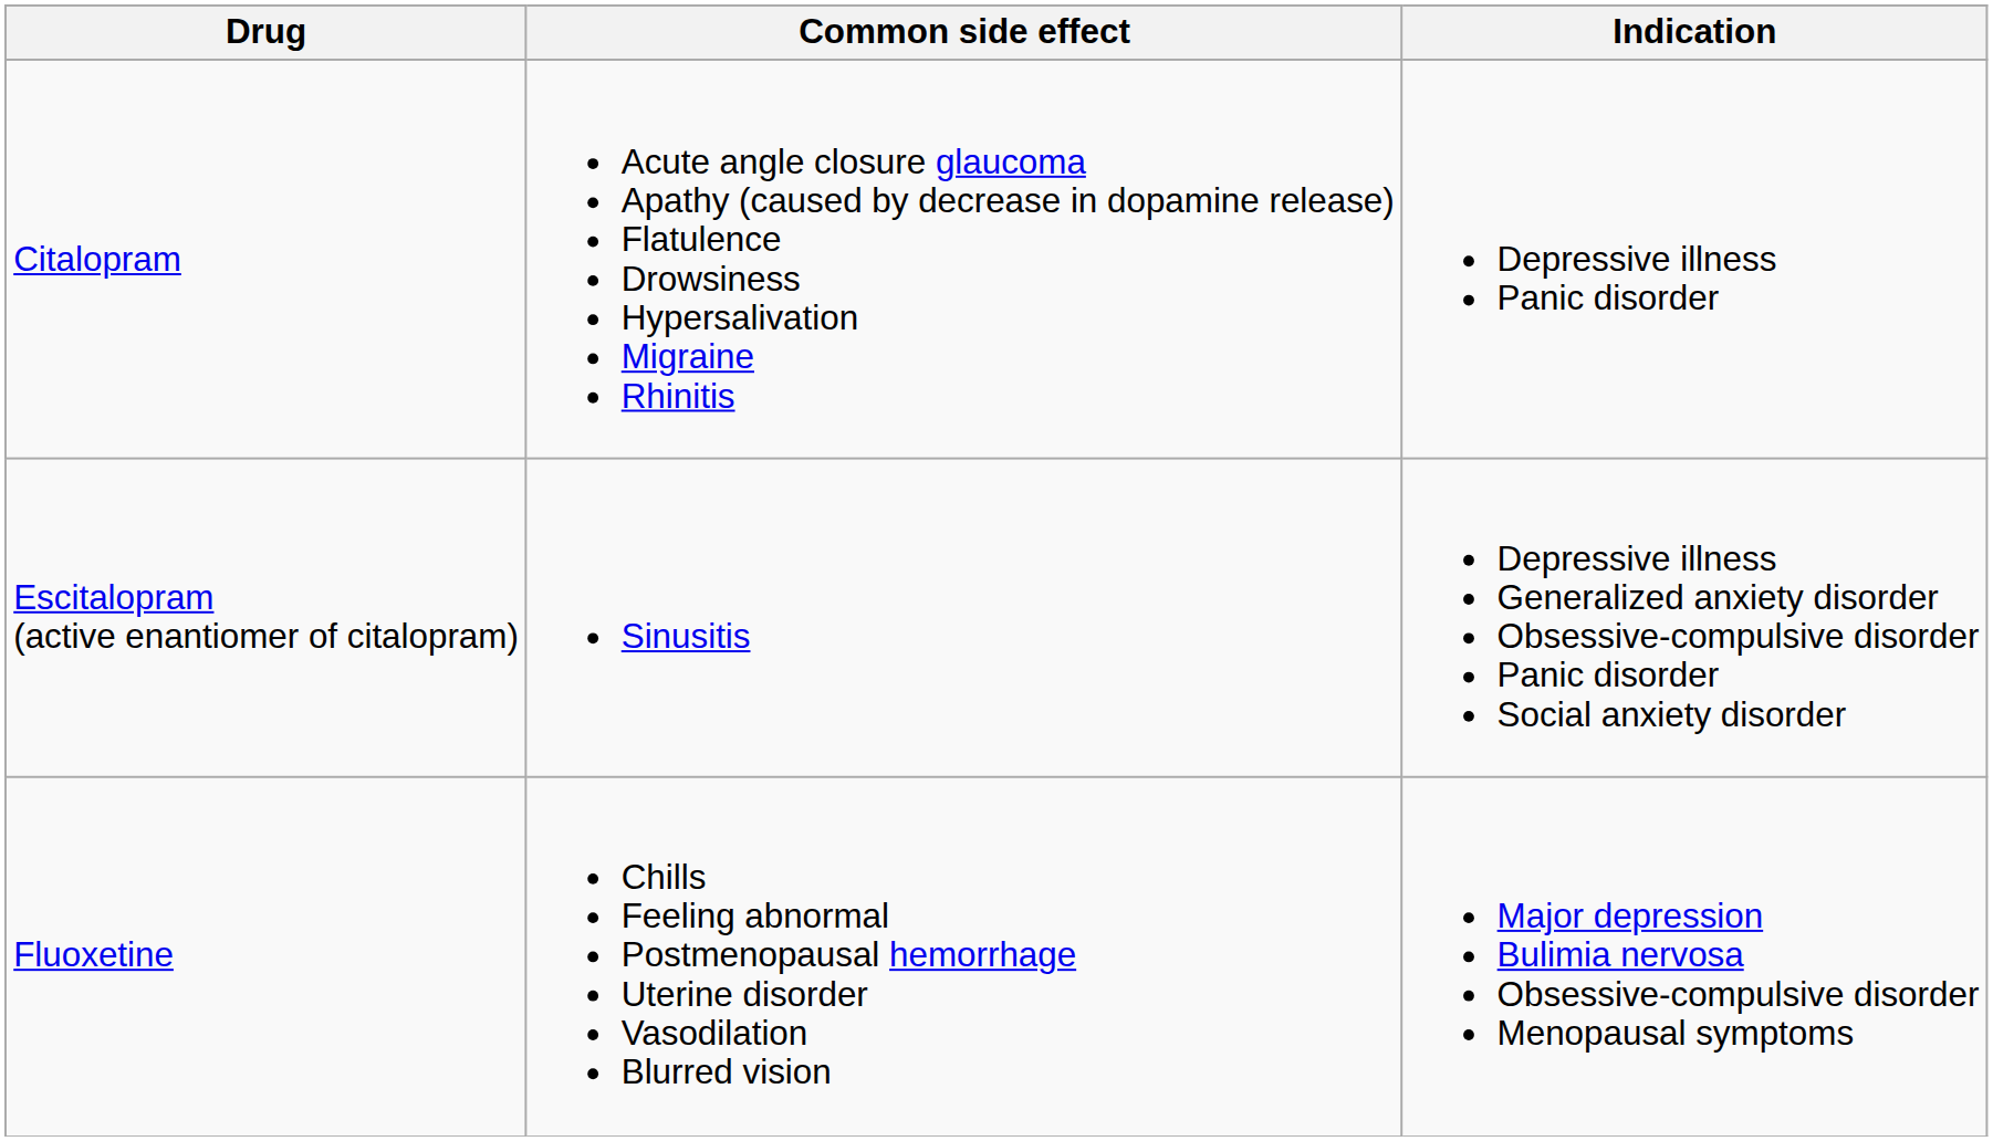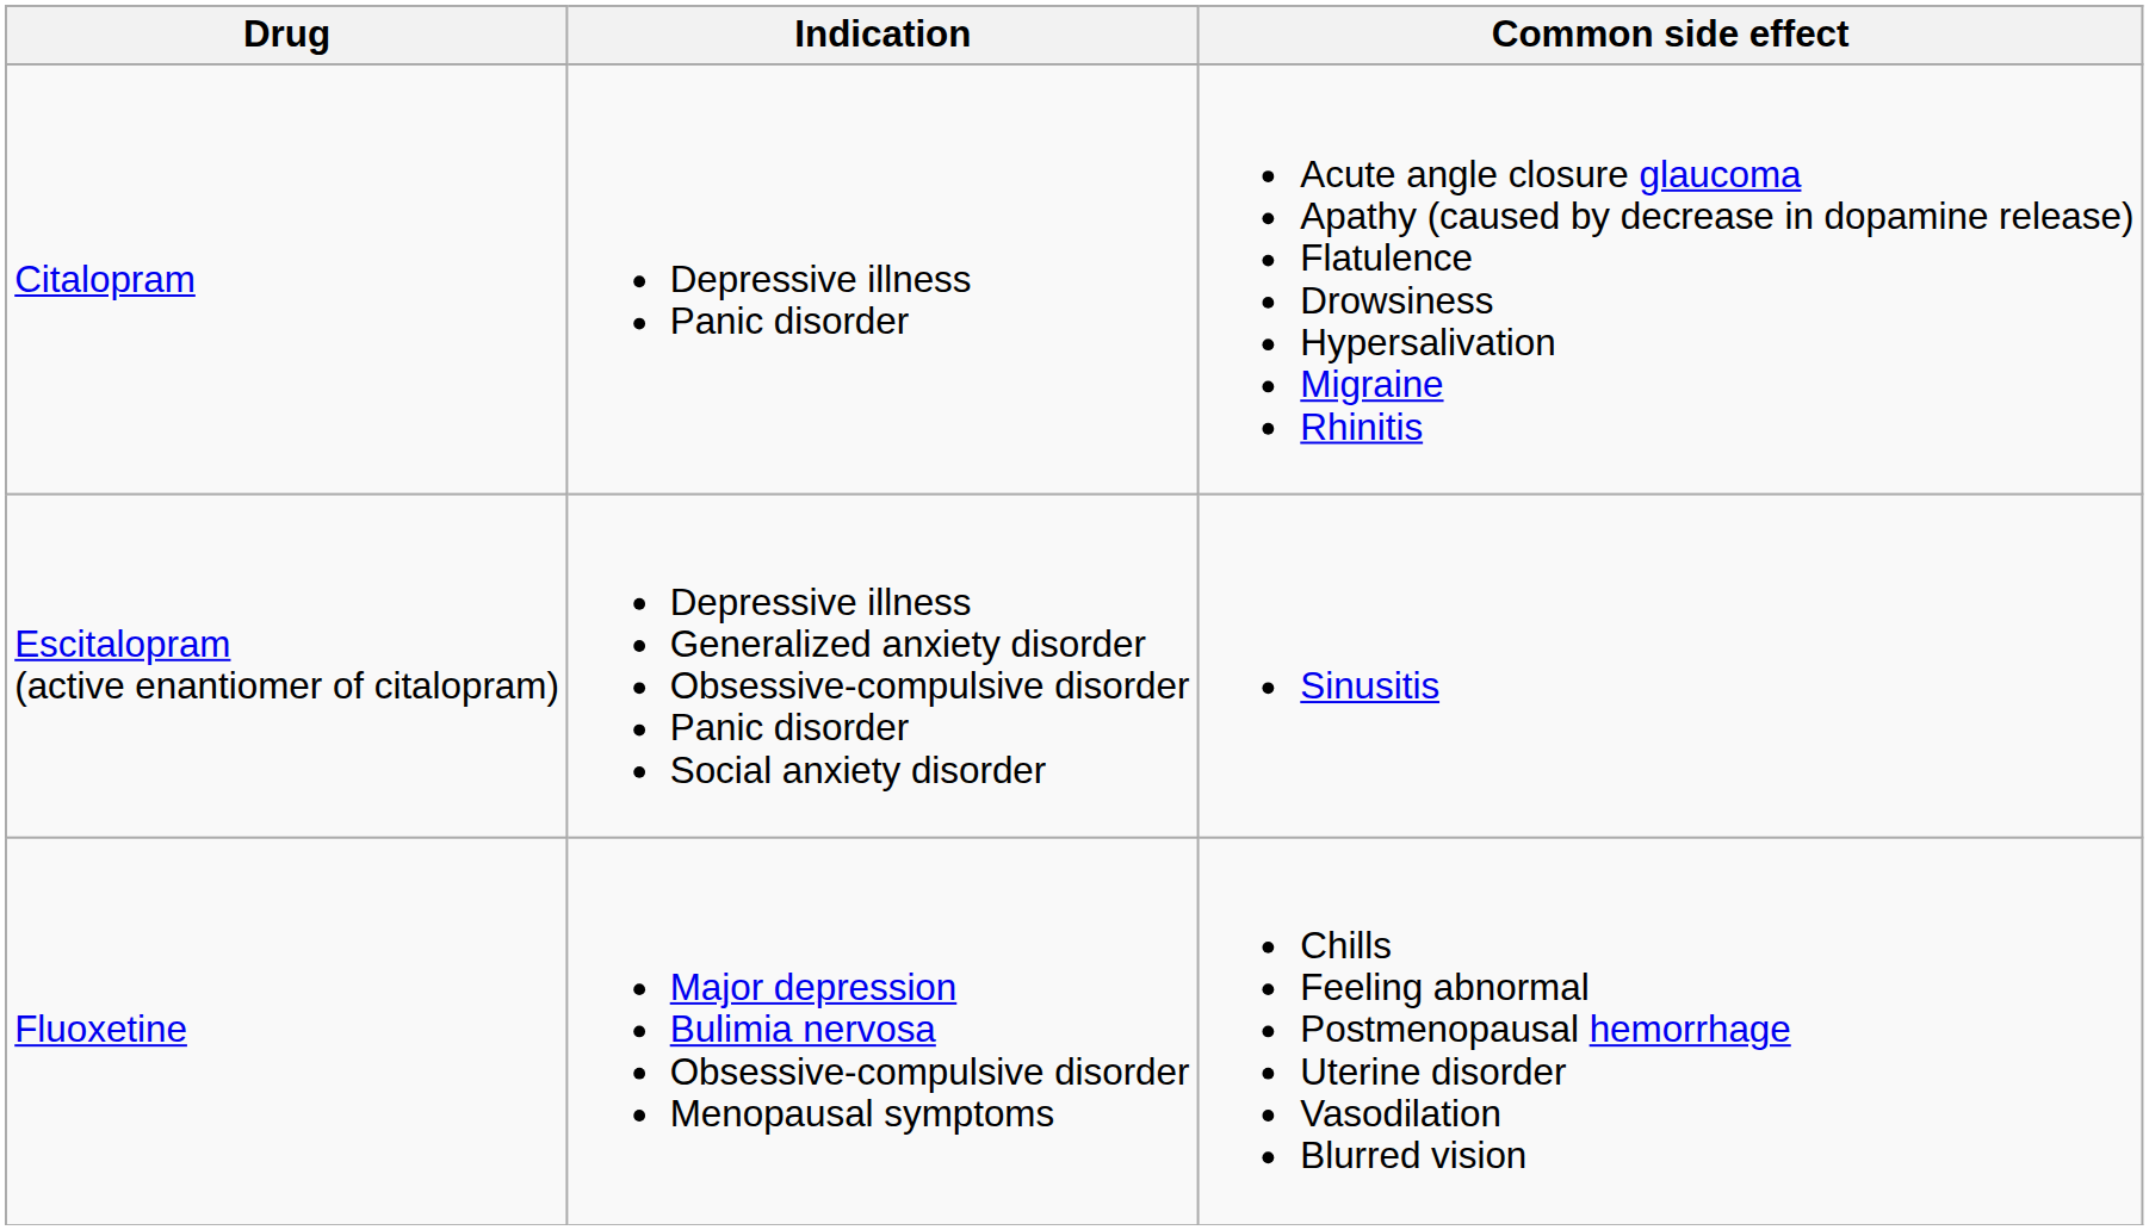 <table class="wikitable">
 <tr>
 <th>Drug</th>
+<th>Indication</th>
 <th>Common side effect</th>
-<th>Indication</th>
 </tr>
 <tr>
 <td><a href='#'>Citalopram</a></td>
+<td><br><ul><li>Depressive illness</li><li>Panic disorder</li></ul></td>
 <td><br><ul><li>Acute angle closure <a href='#'>glaucoma</a></li><li>Apathy (caused by decrease in dopamine release)</li><li>Flatulence</li><li>Drowsiness</li><li>Hypersalivation</li><li><a href='#'>Migraine</a></li><li><a href='#'>Rhinitis</a></li></ul></td>
-<td><br><ul><li>Depressive illness</li><li>Panic disorder</li></ul></td>
 </tr>
 <tr>
 <td><a href='#'>Escitalopram</a><br>(active enantiomer of citalopram)</td>
+<td><br><ul><li>Depressive illness</li><li>Generalized anxiety disorder</li><li>Obsessive-compulsive disorder</li><li>Panic disorder</li><li>Social anxiety disorder</li></ul></td>
 <td><br><ul><li><a href='#'>Sinusitis</a></li></ul></td>
-<td><br><ul><li>Depressive illness</li><li>Generalized anxiety disorder</li><li>Obsessive-compulsive disorder</li><li>Panic disorder</li><li>Social anxiety disorder</li></ul></td>
 </tr>
 <tr>
 <td><a href='#'>Fluoxetine</a></td>
+<td><br><ul><li><a href='#'>Major depression</a></li><li><a href='#'>Bulimia nervosa</a></li><li>Obsessive-compulsive disorder</li><li>Menopausal symptoms</li></ul></td>
 <td><br><ul><li>Chills</li><li>Feeling abnormal</li><li>Postmenopausal <a href='#'>hemorrhage</a></li><li>Uterine disorder</li><li>Vasodilation</li><li>Blurred vision</li></ul></td>
-<td><br><ul><li><a href='#'>Major depression</a></li><li><a href='#'>Bulimia nervosa</a></li><li>Obsessive-compulsive disorder</li><li>Menopausal symptoms</li></ul></td>
 </tr>
 </table>
